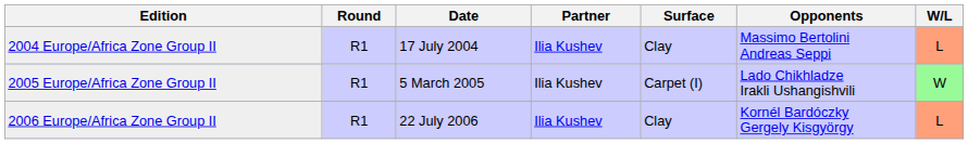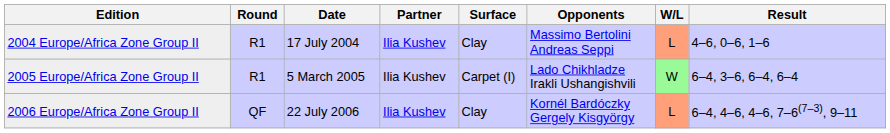 <table class="wikitable" style="font-size:95%;" width="1050">
 <tr>
 <th>Edition</th>
 <th>Round</th>
 <th>Date</th>
 <th>Partner</th>
 <th>Surface</th>
 <th>Opponents</th>
 <th>W/L</th>
+<th>Result</th>
 </tr>
 <tr bgcolor=#CCCCFF>
 <td bgcolor=#efefef><a href='#'>2004 Europe/Africa Zone Group II</a></td>
 <td align=center>R1</td>
 <td>17 July 2004</td>
 <td> <a href='#'>Ilia Kushev</a></td>
 <td>Clay</td>
 <td> <a href='#'>Massimo Bertolini</a><br> <a href='#'>Andreas Seppi</a></td>
 <td bgcolor=#FFA07A align=center>L</td>
+<td>4–6, 0–6, 1–6</td>
 </tr>
 <tr bgcolor=#CCCCFF>
 <td bgcolor=#efefef><a href='#'>2005 Europe/Africa Zone Group II</a></td>
 <td align=center>R1</td>
 <td>5 March 2005</td>
 <td> Ilia Kushev</td>
 <td>Carpet (I)</td>
 <td> <a href='#'>Lado Chikhladze</a><br> Irakli Ushangishvili</td>
 <td bgcolor=#98FB98 align=center>W</td>
+<td>6–4, 3–6, 6–4, 6–4</td>
 </tr>
 <tr bgcolor=#CCCCFF>
 <td bgcolor=#efefef><a href='#'>2006 Europe/Africa Zone Group II</a></td>
-<td align=center>R1</td>
+<td align=center>QF</td>
 <td>22 July 2006</td>
 <td> <a href='#'>Ilia Kushev</a></td>
 <td>Clay</td>
 <td> <a href='#'>Kornél Bardóczky</a><br> <a href='#'>Gergely Kisgyörgy</a></td>
 <td bgcolor=#FFA07A align=center>L</td>
+<td>6–4, 4–6, 4–6, 7–6<sup>(7–3)</sup>, 9–11</td>
 </tr>
 </table>
